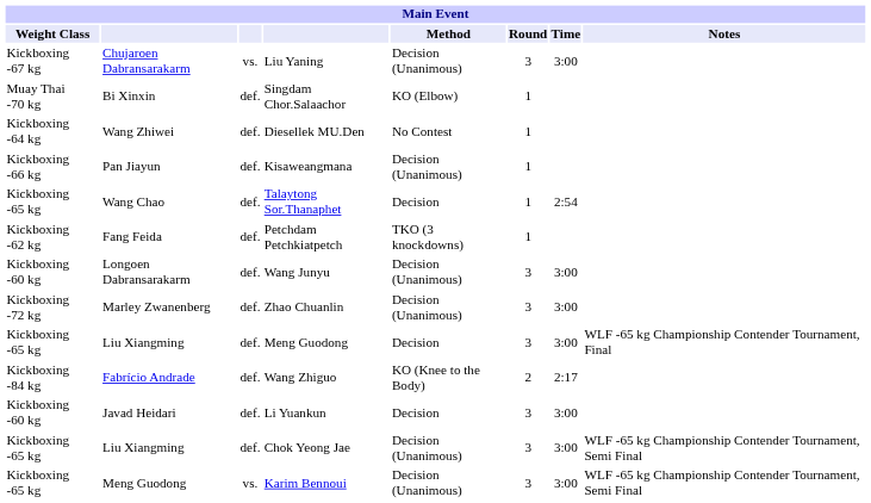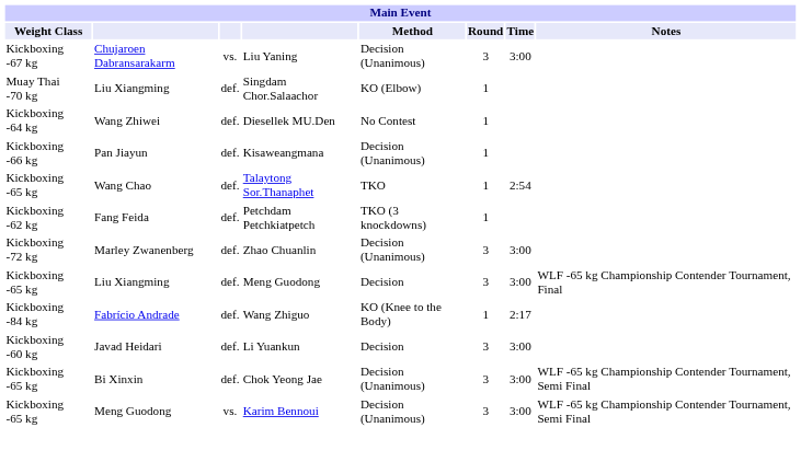 <table class="toccolours" style="font-size: 85%;">
 <tr>
 <th colspan="8" style="background-color: #ccf; color: #000080; text-align: center;"><strong>Main Event</strong></th>
 </tr>
 <tr>
 <th colspan="1" style="background-color: #E6E8FA; color: #000000; text-align: center;">Weight Class</th>
 <th colspan="1" style="background-color: #E6E8FA; color: #000000; text-align: center;"></th>
 <th colspan="1" style="background-color: #E6E8FA; color: #000000; text-align: center;"></th>
 <th colspan="1" style="background-color: #E6E8FA; color: #000000; text-align: center;"></th>
 <th colspan="1" style="background-color: #E6E8FA; color: #000000; text-align: center;">Method</th>
 <th colspan="1" style="background-color: #E6E8FA; color: #000000; text-align: center;">Round</th>
 <th colspan="1" style="background-color: #E6E8FA; color: #000000; text-align: center;">Time</th>
 <th colspan="1" style="background-color: #E6E8FA; color: #000000; text-align: center;">Notes</th>
 </tr>
 <tr>
 <td>Kickboxing -67 kg</td>
 <td> <a href='#'>Chujaroen Dabransarakarm</a></td>
 <td align=center>vs.</td>
 <td> Liu Yaning</td>
 <td>Decision (Unanimous)</td>
 <td align=center>3</td>
 <td align=center>3:00</td>
 </tr>
 <tr>
 <td>Muay Thai -70 kg</td>
-<td> Bi Xinxin</td>
+<td> Liu Xiangming</td>
 <td align=center>def.</td>
 <td> Singdam Chor.Salaachor</td>
 <td>KO (Elbow)</td>
 <td align=center>1</td>
 <td align=center></td>
 </tr>
 <tr>
 <td>Kickboxing -64 kg</td>
 <td> Wang Zhiwei</td>
 <td align=center>def.</td>
 <td> Diesellek MU.Den</td>
 <td>No Contest</td>
 <td align=center>1</td>
 <td align=center></td>
 </tr>
 <tr>
 <td>Kickboxing -66 kg</td>
 <td> Pan Jiayun</td>
 <td align=center>def.</td>
 <td> Kisaweangmana</td>
 <td>Decision (Unanimous)</td>
 <td align=center>1</td>
 <td align=center></td>
 <td></td>
 </tr>
 <tr>
 <td>Kickboxing -65 kg</td>
 <td> Wang Chao</td>
 <td align=center>def.</td>
 <td> <a href='#'>Talaytong Sor.Thanaphet</a></td>
-<td>Decision</td>
+<td>TKO</td>
 <td align=center>1</td>
 <td align=center>2:54</td>
 <td></td>
 </tr>
 <tr>
 <td>Kickboxing -62 kg</td>
 <td> Fang Feida</td>
 <td align=center>def.</td>
 <td> Petchdam Petchkiatpetch</td>
 <td>TKO (3 knockdowns)</td>
 <td align=center>1</td>
 <td align=center></td>
-<td></td>
-</tr>
-<tr>
-<td>Kickboxing -60 kg</td>
-<td> Longoen Dabransarakarm</td>
-<td align=center>def.</td>
-<td> Wang Junyu</td>
-<td>Decision (Unanimous)</td>
-<td align=center>3</td>
-<td align=center>3:00</td>
 <td></td>
 </tr>
 <tr>
 <td>Kickboxing -72 kg</td>
 <td> Marley Zwanenberg</td>
 <td align=center>def.</td>
 <td> Zhao Chuanlin</td>
 <td>Decision (Unanimous)</td>
 <td align=center>3</td>
 <td align=center>3:00</td>
 <td></td>
 </tr>
 <tr>
 <td>Kickboxing -65 kg</td>
 <td> Liu Xiangming</td>
 <td align=center>def.</td>
 <td> Meng Guodong</td>
 <td>Decision</td>
 <td align=center>3</td>
 <td align=center>3:00</td>
 <td>WLF -65 kg Championship Contender Tournament, Final</td>
 </tr>
 <tr>
 <td>Kickboxing -84 kg</td>
 <td> <a href='#'>Fabrício Andrade</a></td>
 <td align=center>def.</td>
 <td> Wang Zhiguo</td>
 <td>KO (Knee to the Body)</td>
-<td align=center>2</td>
+<td align=center>1</td>
 <td align=center>2:17</td>
 <td></td>
 </tr>
 <tr>
 <td>Kickboxing -60 kg</td>
 <td> Javad Heidari</td>
 <td align=center>def.</td>
 <td> Li Yuankun</td>
 <td>Decision</td>
 <td align=center>3</td>
 <td align=center>3:00</td>
 <td></td>
 </tr>
 <tr>
 <td>Kickboxing -65 kg</td>
-<td> Liu Xiangming</td>
+<td> Bi Xinxin</td>
 <td align=center>def.</td>
 <td> Chok Yeong Jae</td>
 <td>Decision (Unanimous)</td>
 <td align=center>3</td>
 <td align=center>3:00</td>
 <td>WLF -65 kg Championship Contender Tournament, Semi Final</td>
 </tr>
 <tr>
 <td>Kickboxing -65 kg</td>
 <td> Meng Guodong</td>
 <td align=center>vs.</td>
 <td> <a href='#'>Karim Bennoui</a></td>
 <td>Decision (Unanimous)</td>
 <td align=center>3</td>
 <td align=center>3:00</td>
 <td>WLF -65 kg Championship Contender Tournament, Semi Final</td>
 </tr>
 </table>
